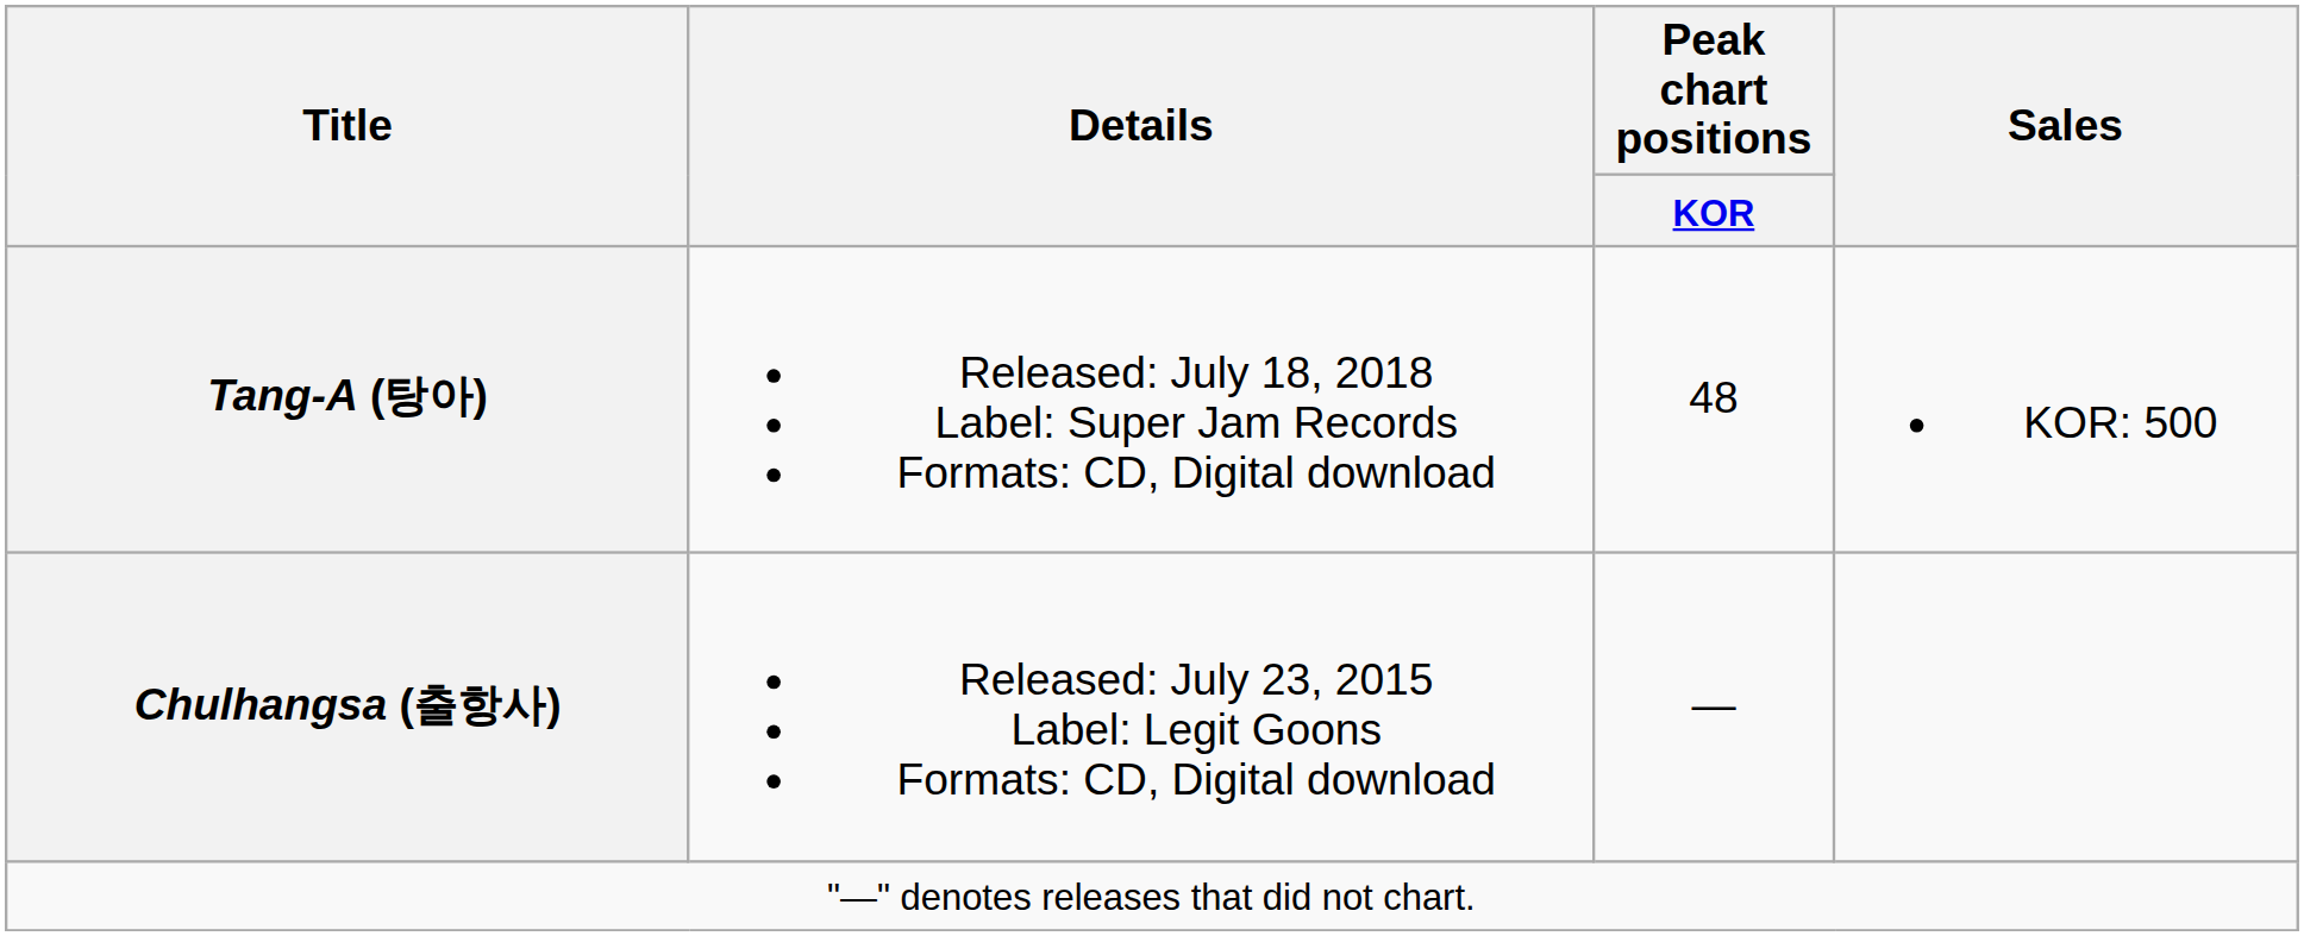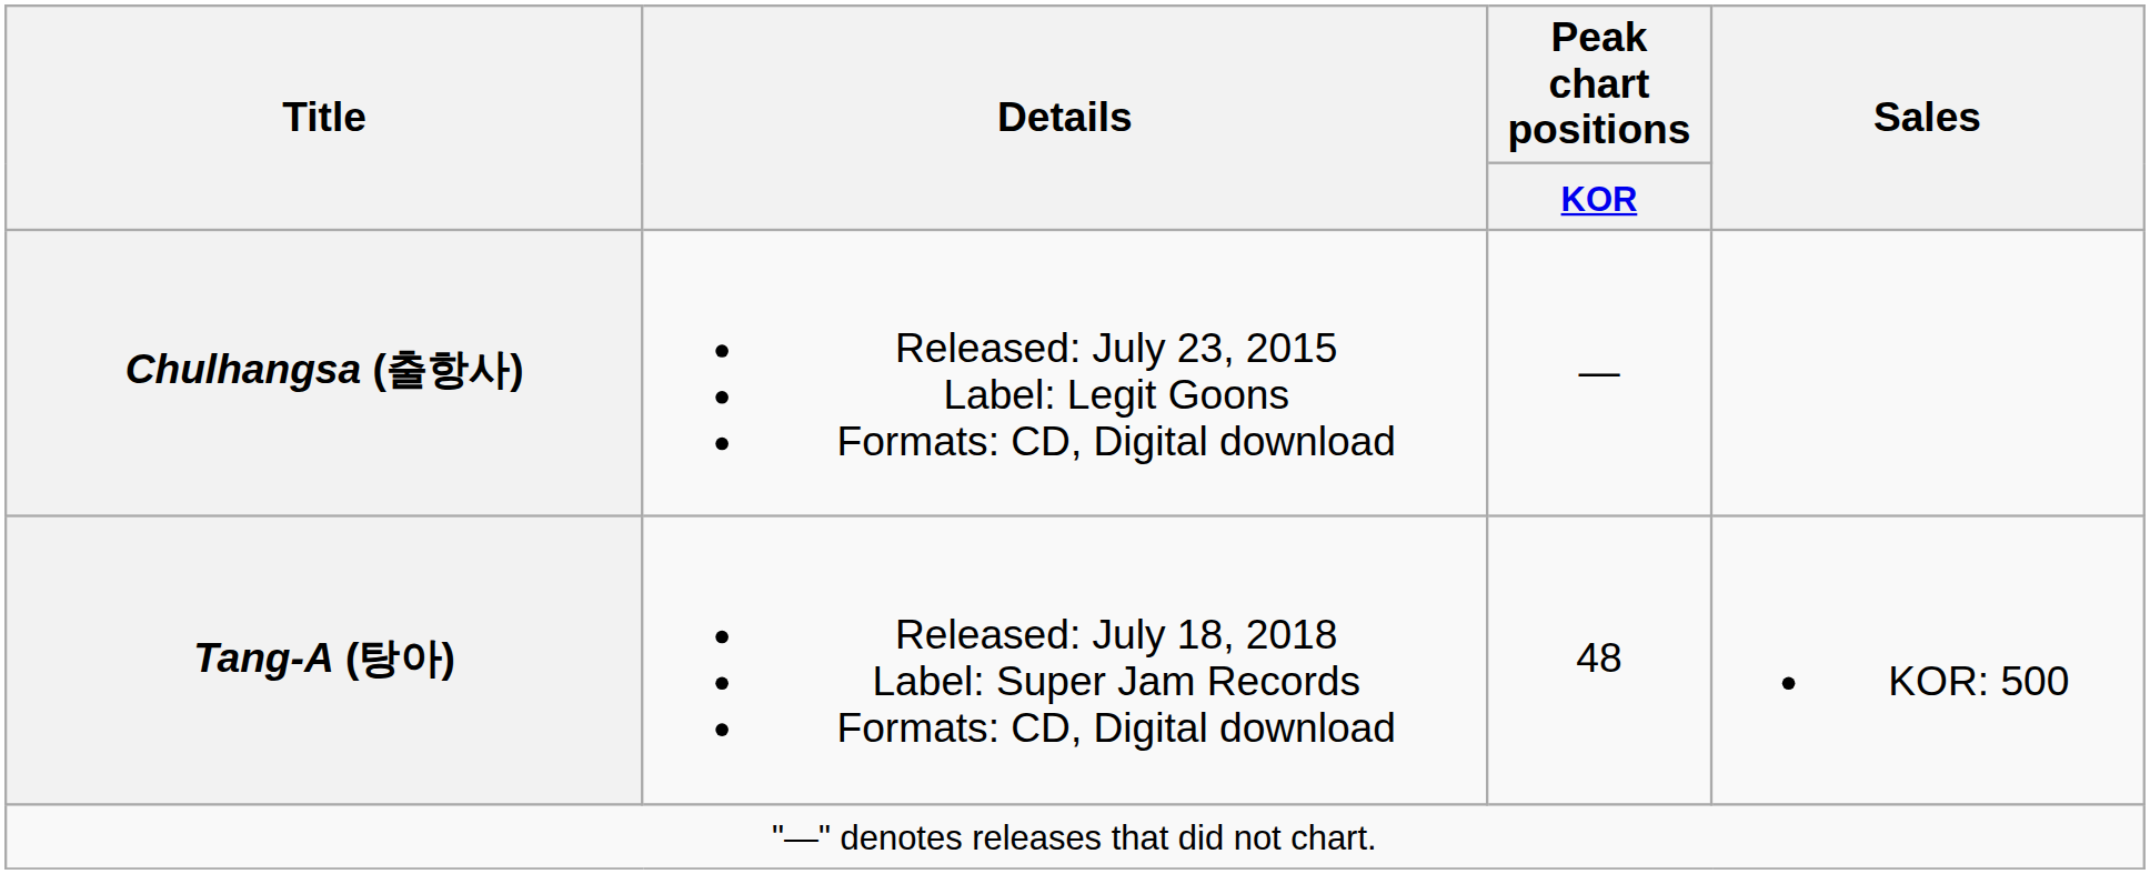 <table class="wikitable plainrowheaders" style="text-align:center;">
 <tr>
 <th scope="col" rowspan="2" style="width:15em;">Title</th>
 <th scope="col" rowspan="2" style="width:20em;">Details</th>
 <th scope="col" colspan="1" style="width:5em;">Peak chart positions</th>
 <th scope="col" rowspan="2" style="width:10em;">Sales</th>
 </tr>
 <tr>
 <th><small><a href='#'>KOR</a></small><br></th>
 </tr>
 <tr>
+<th scope="row"><em>Chulhangsa</em> (출항사)</th>
+<td><br><ul><li>Released: July 23, 2015</li><li>Label: Legit Goons</li><li>Formats: CD, Digital download</li></ul></td>
+<td>—</td>
+<td></td>
+</tr>
+<tr>
 <th scope="row"><em>Tang-A</em> (탕아)</th>
 <td><br><ul><li>Released: July 18, 2018</li><li>Label: Super Jam Records</li><li>Formats: CD, Digital download</li></ul></td>
 <td>48</td>
 <td><br><ul><li>KOR: 500</li></ul></td>
 </tr>
 <tr>
-<th scope="row"><em>Chulhangsa</em> (출항사)</th>
-<td><br><ul><li>Released: July 23, 2015</li><li>Label: Legit Goons</li><li>Formats: CD, Digital download</li></ul></td>
-<td>—</td>
-<td></td>
-</tr>
-<tr>
 <td colspan="4" align="center"><small>"—" denotes releases that did not chart.</small></td>
 </tr>
 </table>
